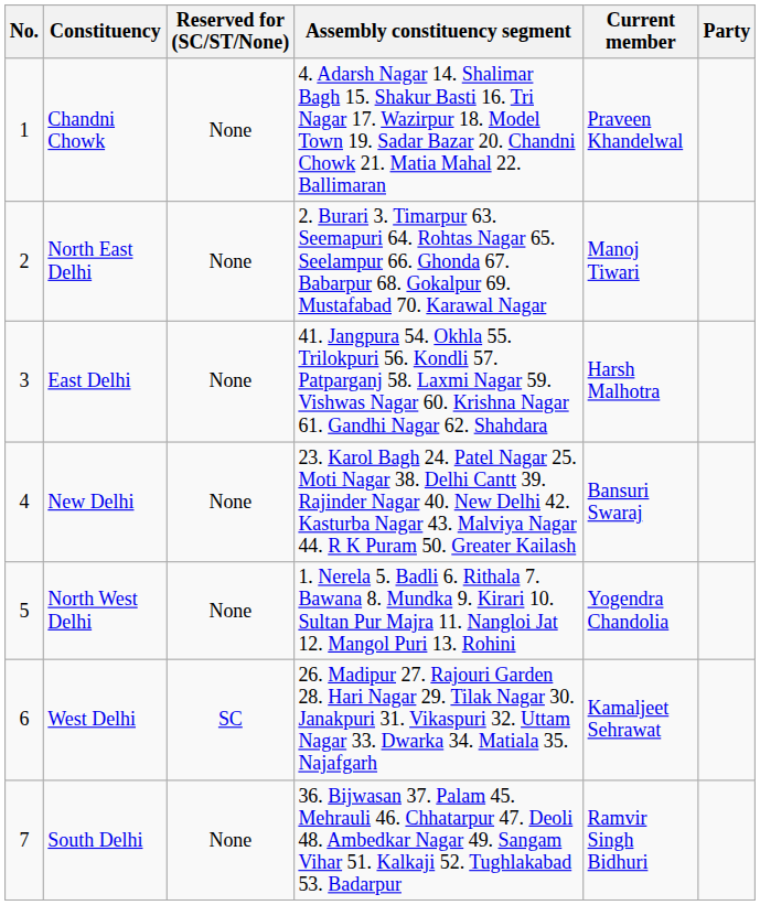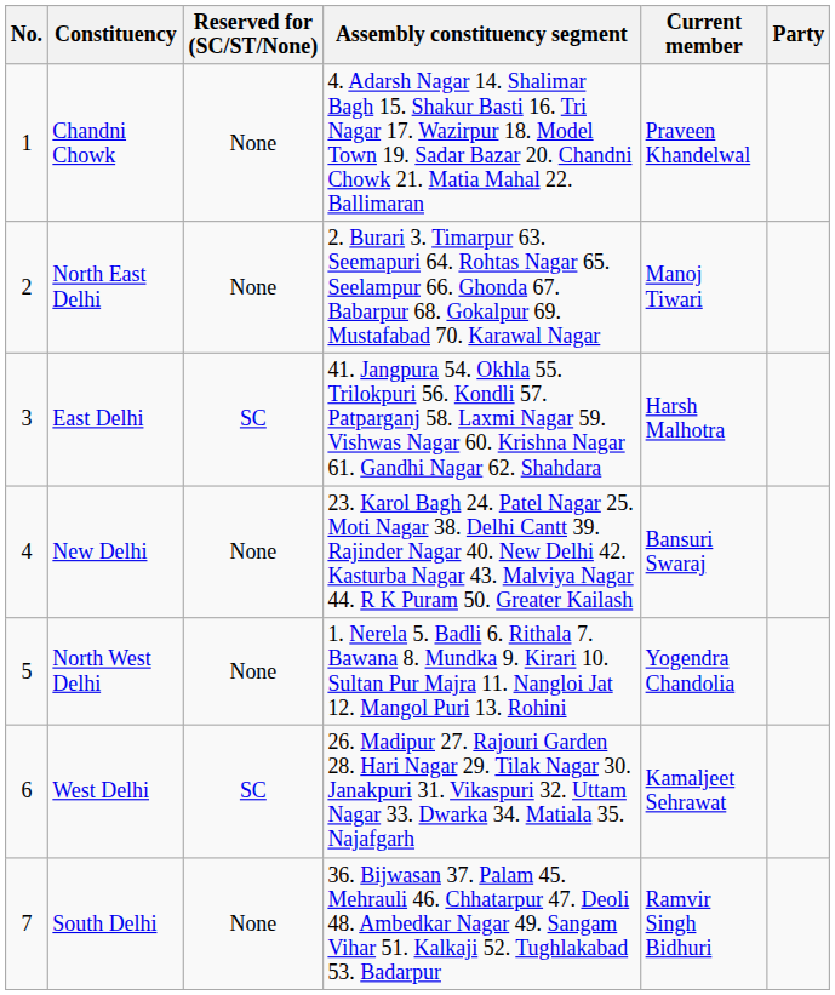 <table class="wikitable sortable">
 <tr>
 <th>No.</th>
 <th>Constituency</th>
 <th>Reserved for <br> (SC/ST/None)</th>
 <th>Assembly constituency segment</th>
 <th>Current member</th>
 <th colspan=2>Party</th>
 </tr>
 <tr>
 <td align="center">1</td>
 <td><a href='#'>Chandni Chowk</a></td>
 <td align="center">None</td>
 <td>4. <a href='#'>Adarsh Nagar</a> 14. <a href='#'>Shalimar Bagh</a> 15. <a href='#'>Shakur Basti</a> 16. <a href='#'>Tri Nagar</a> 17. <a href='#'>Wazirpur</a> 18. <a href='#'>Model Town</a> 19. <a href='#'>Sadar Bazar</a> 20. <a href='#'>Chandni Chowk</a> 21. <a href='#'>Matia Mahal</a> 22. <a href='#'>Ballimaran</a></td>
 <td><a href='#'>Praveen Khandelwal</a></td>
 <td></td>
 </tr>
 <tr>
 <td align="center">2</td>
 <td><a href='#'>North East Delhi</a></td>
 <td align="center">None</td>
 <td>2. <a href='#'>Burari</a> 3. <a href='#'>Timarpur</a> 63. <a href='#'>Seemapuri</a> 64. <a href='#'>Rohtas Nagar</a> 65. <a href='#'>Seelampur</a> 66. <a href='#'>Ghonda</a> 67. <a href='#'>Babarpur</a> 68. <a href='#'>Gokalpur</a> 69. <a href='#'>Mustafabad</a> 70. <a href='#'>Karawal Nagar</a></td>
 <td><a href='#'>Manoj Tiwari</a></td>
 <td></td>
 </tr>
 <tr>
 <td align="center">3</td>
 <td><a href='#'>East Delhi</a></td>
-<td align="center">None</td>
+<td align="center"><a href='#'>SC</a></td>
 <td>41. <a href='#'>Jangpura</a> 54. <a href='#'>Okhla</a> 55. <a href='#'>Trilokpuri</a> 56. <a href='#'>Kondli</a> 57. <a href='#'>Patparganj</a> 58. <a href='#'>Laxmi Nagar</a> 59. <a href='#'>Vishwas Nagar</a> 60. <a href='#'>Krishna Nagar</a> 61. <a href='#'>Gandhi Nagar</a> 62. <a href='#'>Shahdara</a></td>
 <td><a href='#'>Harsh Malhotra</a></td>
 <td></td>
 </tr>
 <tr>
 <td align="center">4</td>
 <td><a href='#'>New Delhi</a></td>
 <td align="center">None</td>
 <td>23. <a href='#'>Karol Bagh</a> 24. <a href='#'>Patel Nagar</a> 25. <a href='#'>Moti Nagar</a> 38. <a href='#'>Delhi Cantt</a> 39. <a href='#'>Rajinder Nagar</a> 40. <a href='#'>New Delhi</a> 42. <a href='#'>Kasturba Nagar</a> 43. <a href='#'>Malviya Nagar</a> 44. <a href='#'>R K Puram</a> 50. <a href='#'>Greater Kailash</a></td>
 <td><a href='#'>Bansuri Swaraj</a></td>
 <td></td>
 </tr>
 <tr>
 <td align="center">5</td>
 <td><a href='#'>North West Delhi</a></td>
 <td align="center">None</td>
 <td>1. <a href='#'>Nerela</a> 5. <a href='#'>Badli</a> 6. <a href='#'>Rithala</a> 7. <a href='#'>Bawana</a> 8. <a href='#'>Mundka</a> 9. <a href='#'>Kirari</a> 10. <a href='#'>Sultan Pur Majra</a> 11. <a href='#'>Nangloi Jat</a> 12. <a href='#'>Mangol Puri</a> 13. <a href='#'>Rohini</a></td>
 <td><a href='#'>Yogendra Chandolia</a></td>
 <td></td>
 </tr>
 <tr>
 <td align="center">6</td>
 <td><a href='#'>West Delhi</a></td>
 <td align="center"><a href='#'>SC</a></td>
 <td>26. <a href='#'>Madipur</a> 27. <a href='#'>Rajouri Garden</a> 28. <a href='#'>Hari Nagar</a> 29. <a href='#'>Tilak Nagar</a> 30. <a href='#'>Janakpuri</a> 31. <a href='#'>Vikaspuri</a> 32. <a href='#'>Uttam Nagar</a> 33. <a href='#'>Dwarka</a> 34. <a href='#'>Matiala</a> 35. <a href='#'>Najafgarh</a></td>
 <td><a href='#'>Kamaljeet Sehrawat</a></td>
 <td></td>
 </tr>
 <tr>
 <td align="center">7</td>
 <td><a href='#'>South Delhi</a></td>
 <td align="center">None</td>
 <td>36. <a href='#'>Bijwasan</a> 37. <a href='#'>Palam</a> 45. <a href='#'>Mehrauli</a> 46. <a href='#'>Chhatarpur</a> 47. <a href='#'>Deoli</a> 48. <a href='#'>Ambedkar Nagar</a> 49. <a href='#'>Sangam Vihar</a> 51. <a href='#'>Kalkaji</a> 52. <a href='#'>Tughlakabad</a> 53. <a href='#'>Badarpur</a></td>
 <td><a href='#'>Ramvir Singh Bidhuri</a></td>
 <td></td>
 </tr>
 <tr>
 </tr>
 </table>
